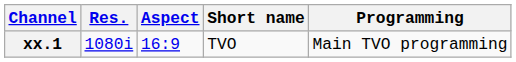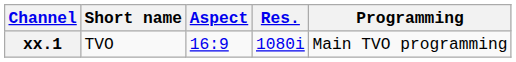 <table class="wikitable">
 <tr>
 <th scope = "col"><a href='#'>Channel</a></th>
+<th scope = "col">Short name</th>
+<th scope = "col"><a href='#'>Aspect</a></th>
 <th scope = "col"><a href='#'>Res.</a></th>
-<th scope = "col"><a href='#'>Aspect</a></th>
-<th scope = "col">Short name</th>
 <th scope = "col">Programming</th>
 </tr>
 <tr>
 <th scope = "row">xx.1</th>
+<td>TVO</td>
+<td><a href='#'>16:9</a></td>
 <td><a href='#'>1080i</a></td>
-<td><a href='#'>16:9</a></td>
-<td>TVO</td>
 <td>Main TVO programming</td>
 </tr>
 </table>
